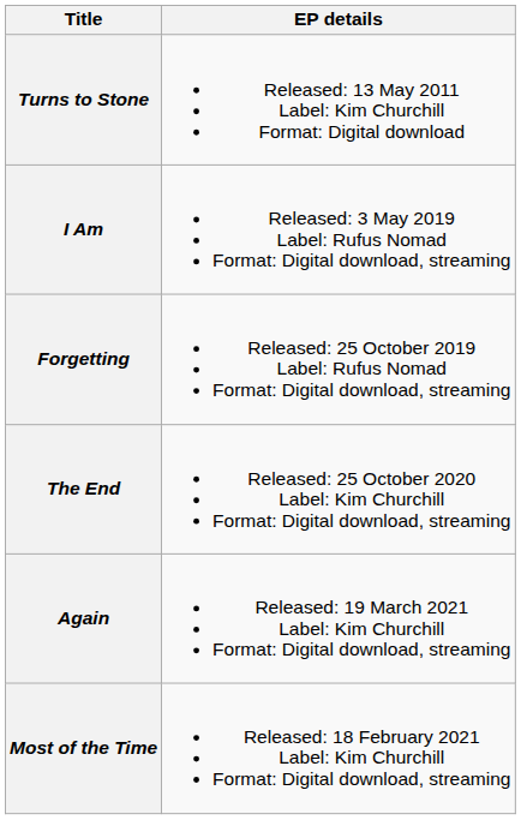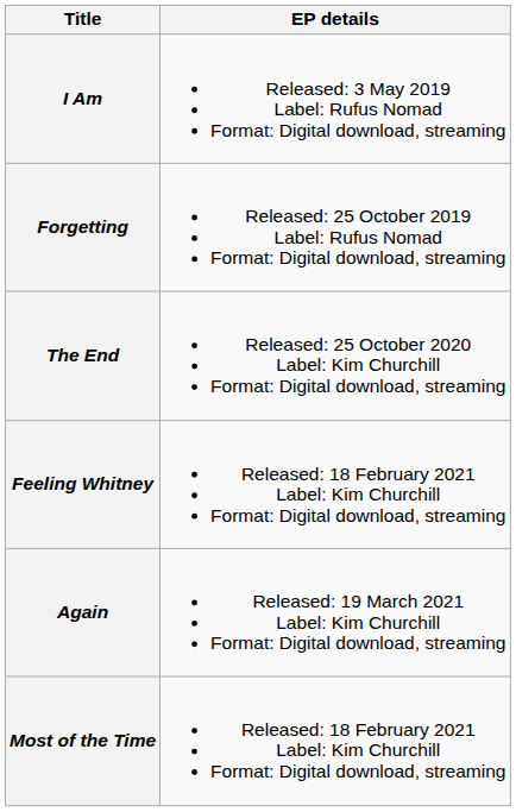 <table class="wikitable plainrowheaders" style="text-align:center;" border="1">
 <tr>
 <th scope="col">Title</th>
 <th scope="col">EP details</th>
-</tr>
-<tr>
-<th scope="row"><em>Turns to Stone</em></th>
-<td><br><ul><li>Released: 13 May 2011</li><li>Label: Kim Churchill</li><li>Format: Digital download</li></ul></td>
 </tr>
 <tr>
 <th scope="row"><em>I Am</em></th>
 <td><br><ul><li>Released: 3 May 2019 </li><li>Label: Rufus Nomad</li><li>Format: Digital download, streaming</li></ul></td>
 </tr>
 <tr>
 <th scope="row"><em>Forgetting</em></th>
 <td><br><ul><li>Released: 25 October 2019</li><li>Label: Rufus Nomad</li><li>Format: Digital download, streaming</li></ul></td>
 </tr>
 <tr>
 <th scope="row"><em>The End</em></th>
 <td><br><ul><li>Released: 25 October 2020</li><li>Label: Kim Churchill</li><li>Format: Digital download, streaming</li></ul></td>
 </tr>
 <tr>
+<th scope="row"><em>Feeling Whitney</em></th>
+<td><br><ul><li>Released: 18 February 2021</li><li>Label: Kim Churchill</li><li>Format: Digital download, streaming</li></ul></td>
+</tr>
+<tr>
 <th scope="row"><em>Again</em></th>
 <td><br><ul><li>Released: 19 March 2021</li><li>Label: Kim Churchill</li><li>Format: Digital download, streaming</li></ul></td>
 </tr>
 <tr>
 <th scope="row"><em>Most of the Time</em></th>
 <td><br><ul><li>Released: 18 February 2021</li><li>Label: Kim Churchill</li><li>Format: Digital download, streaming</li></ul></td>
 </tr>
 </table>
